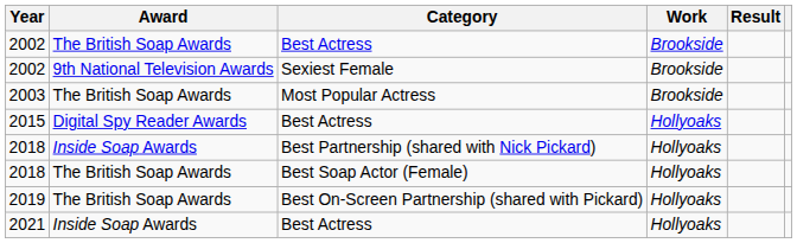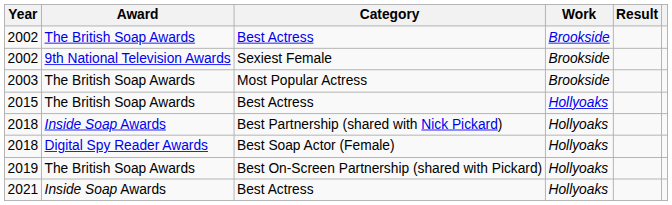 <table class="wikitable">
 <tr>
 <th>Year</th>
 <th>Award</th>
 <th>Category</th>
 <th>Work</th>
 <th>Result</th>
 <th></th>
 </tr>
 <tr>
 <td>2002</td>
 <td><a href='#'>The British Soap Awards</a></td>
 <td><a href='#'>Best Actress</a></td>
 <td><em><a href='#'>Brookside</a></em></td>
 <td></td>
 <td align="center"></td>
 </tr>
 <tr>
 <td>2002</td>
 <td><a href='#'>9th National Television Awards</a></td>
 <td>Sexiest Female</td>
 <td><em>Brookside</em></td>
 <td></td>
 <td align="center"></td>
 </tr>
 <tr>
 <td>2003</td>
 <td>The British Soap Awards</td>
 <td>Most Popular Actress</td>
 <td><em>Brookside</em></td>
 <td></td>
 <td align="center"></td>
 </tr>
 <tr>
 <td>2015</td>
-<td><a href='#'>Digital Spy Reader Awards</a></td>
+<td>The British Soap Awards</td>
 <td>Best Actress</td>
 <td><em><a href='#'>Hollyoaks</a></em></td>
 <td></td>
 <td align="center"></td>
 </tr>
 <tr>
 <td>2018</td>
 <td><a href='#'><em>Inside Soap</em> Awards</a></td>
 <td>Best Partnership (shared with <a href='#'>Nick Pickard</a>)</td>
 <td><em>Hollyoaks</em></td>
 <td></td>
 <td align="center"></td>
 </tr>
 <tr>
 <td>2018</td>
-<td>The British Soap Awards</td>
+<td><a href='#'>Digital Spy Reader Awards</a></td>
 <td>Best Soap Actor (Female)</td>
 <td><em>Hollyoaks</em></td>
 <td></td>
 <td align="center"></td>
 </tr>
 <tr>
 <td>2019</td>
 <td>The British Soap Awards</td>
 <td>Best On-Screen Partnership (shared with Pickard)</td>
 <td><em>Hollyoaks</em></td>
 <td></td>
 <td align="center"></td>
 </tr>
 <tr>
 <td>2021</td>
 <td><em>Inside Soap</em> Awards</td>
 <td>Best Actress</td>
 <td><em>Hollyoaks</em></td>
 <td></td>
 <td align="center"></td>
 </tr>
 </table>
